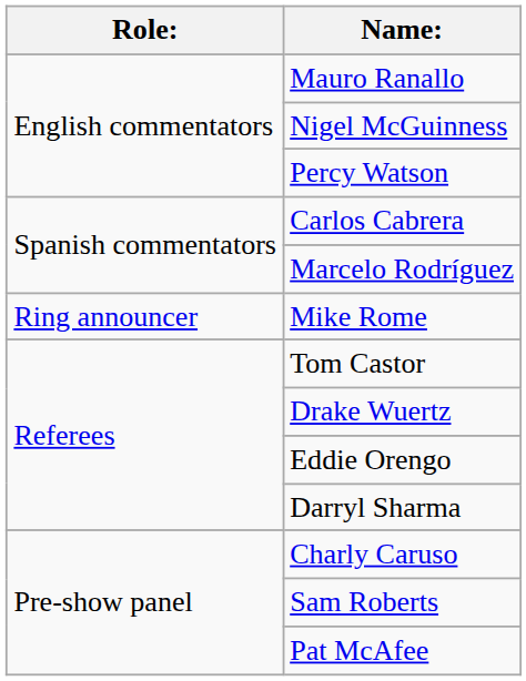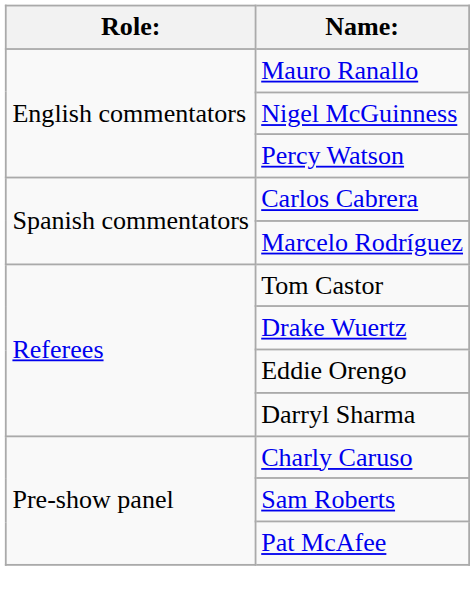 <table class=wikitable style="font-size:90%; margin: 0.5em 0 0.5em 1em; float: right; clear: right;">
 <tr>
 <th>Role:</th>
 <th>Name:</th>
 </tr>
 <tr>
 <td rowspan=3>English commentators</td>
 <td><a href='#'>Mauro Ranallo</a></td>
 </tr>
 <tr>
 <td><a href='#'>Nigel McGuinness</a></td>
 </tr>
 <tr>
 <td><a href='#'>Percy Watson</a></td>
 </tr>
 <tr>
 <td rowspan=2>Spanish commentators</td>
 <td><a href='#'>Carlos Cabrera</a></td>
 </tr>
 <tr>
 <td><a href='#'>Marcelo Rodríguez</a></td>
-</tr>
-<tr>
-<td rowspan=1><a href='#'>Ring announcer</a></td>
-<td><a href='#'>Mike Rome</a></td>
 </tr>
 <tr>
 <td rowspan=4><a href='#'>Referees</a></td>
 <td>Tom Castor</td>
 </tr>
 <tr>
 <td><a href='#'>Drake Wuertz</a></td>
 </tr>
 <tr>
 <td>Eddie Orengo</td>
 </tr>
 <tr>
 <td>Darryl Sharma</td>
 </tr>
 <tr>
 <td rowspan=3>Pre-show panel</td>
 <td><a href='#'>Charly Caruso</a></td>
 </tr>
 <tr>
 <td><a href='#'>Sam Roberts</a></td>
 </tr>
 <tr>
 <td><a href='#'>Pat McAfee</a></td>
 </tr>
 </table>
